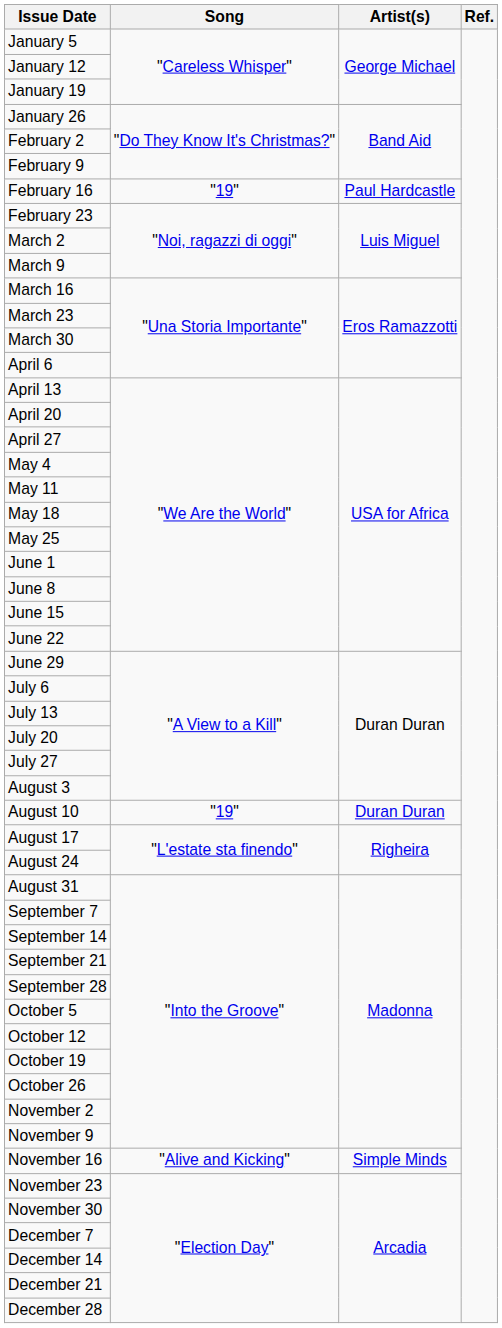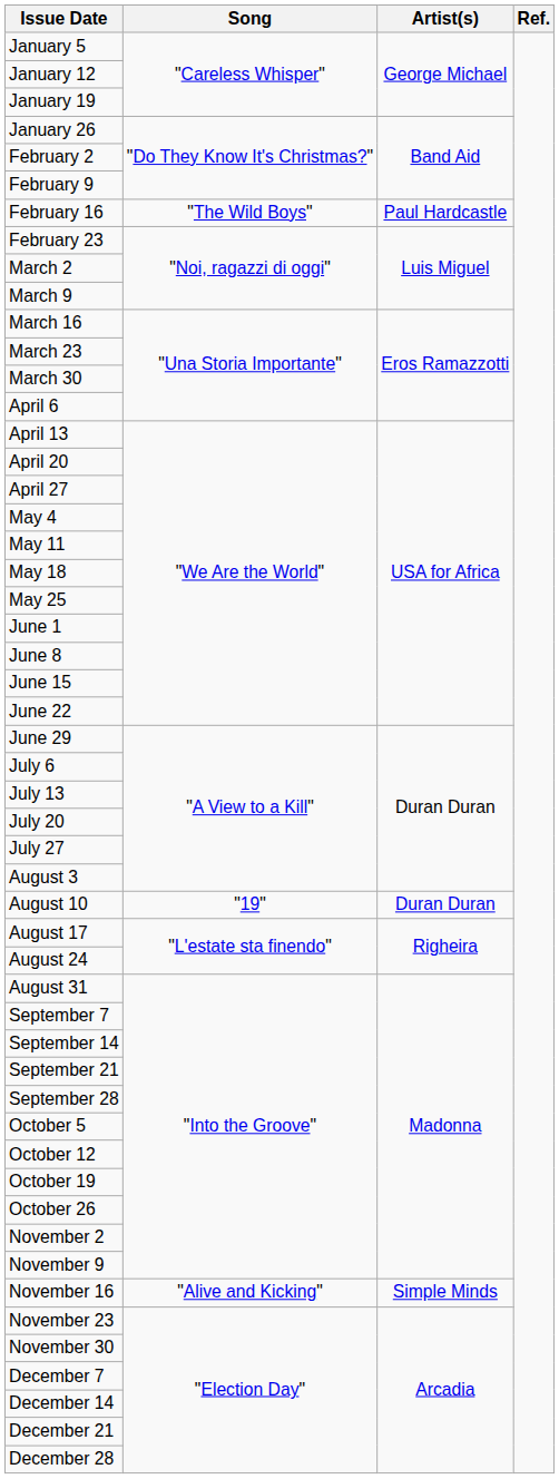 <table class="wikitable">
 <tr>
 <th align="center">Issue Date</th>
 <th align="center">Song</th>
 <th align="center">Artist(s)</th>
 <th align="center">Ref.</th>
 </tr>
 <tr>
 <td align="left">January 5</td>
 <td align="center" rowspan="3">"<a href='#'>Careless Whisper</a>"</td>
 <td align="center" rowspan="3"><a href='#'>George Michael</a></td>
 <td align="center" rowspan="52"></td>
 </tr>
 <tr>
 <td>January 12</td>
 </tr>
 <tr>
 <td>January 19</td>
 </tr>
 <tr>
 <td align="left">January 26</td>
 <td align="center" rowspan="3">"<a href='#'>Do They Know It's Christmas?</a>"</td>
 <td align="center" rowspan="3"><a href='#'>Band Aid</a></td>
 </tr>
 <tr>
 <td>February 2</td>
 </tr>
 <tr>
 <td>February 9</td>
 </tr>
 <tr>
 <td align="left">February 16</td>
-<td align="center" rowspan="1">"<a href='#'>19</a>"</td>
+<td align="center" rowspan="1">"<a href='#'>The Wild Boys</a>"</td>
 <td align="center" rowspan="1"><a href='#'>Paul Hardcastle</a></td>
 </tr>
 <tr>
 <td align="left">February 23</td>
 <td align="center" rowspan="3">"<a href='#'>Noi, ragazzi di oggi</a>"</td>
 <td align="center" rowspan="3"><a href='#'>Luis Miguel</a></td>
 </tr>
 <tr>
 <td>March 2</td>
 </tr>
 <tr>
 <td>March 9</td>
 </tr>
 <tr>
 <td align="left">March 16</td>
 <td align="center" rowspan="4">"<a href='#'>Una Storia Importante</a>"</td>
 <td align="center" rowspan="4"><a href='#'>Eros Ramazzotti</a></td>
 </tr>
 <tr>
 <td>March 23</td>
 </tr>
 <tr>
 <td>March 30</td>
 </tr>
 <tr>
 <td>April 6</td>
 </tr>
 <tr>
 <td align="left">April 13</td>
 <td align="center" rowspan="11">"<a href='#'>We Are the World</a>"</td>
 <td align="center" rowspan="11"><a href='#'>USA for Africa</a></td>
 </tr>
 <tr>
 <td>April 20</td>
 </tr>
 <tr>
 <td>April 27</td>
 </tr>
 <tr>
 <td>May 4</td>
 </tr>
 <tr>
 <td>May 11</td>
 </tr>
 <tr>
 <td>May 18</td>
 </tr>
 <tr>
 <td>May 25</td>
 </tr>
 <tr>
 <td>June 1</td>
 </tr>
 <tr>
 <td>June 8</td>
 </tr>
 <tr>
 <td>June 15</td>
 </tr>
 <tr>
 <td>June 22</td>
 </tr>
 <tr>
 <td align="left">June 29</td>
 <td align="center" rowspan="6">"<a href='#'>A View to a Kill</a>"</td>
 <td align="center" rowspan="6">Duran Duran</td>
 </tr>
 <tr>
 <td>July 6</td>
 </tr>
 <tr>
 <td>July 13</td>
 </tr>
 <tr>
 <td>July 20</td>
 </tr>
 <tr>
 <td>July 27</td>
 </tr>
 <tr>
 <td>August 3</td>
 </tr>
 <tr>
 <td align="left">August 10</td>
 <td align="center" rowspan="1">"<a href='#'>19</a>"</td>
 <td align="center" rowspan="1"><a href='#'>Duran Duran</a></td>
 </tr>
 <tr>
 <td align="left">August 17</td>
 <td align="center" rowspan="2">"<a href='#'>L'estate sta finendo</a>"</td>
 <td align="center" rowspan="2"><a href='#'>Righeira</a></td>
 </tr>
 <tr>
 <td>August 24</td>
 </tr>
 <tr>
 <td align="left">August 31</td>
 <td align="center" rowspan="11">"<a href='#'>Into the Groove</a>"</td>
 <td align="center" rowspan="11"><a href='#'>Madonna</a></td>
 </tr>
 <tr>
 <td>September 7</td>
 </tr>
 <tr>
 <td>September 14</td>
 </tr>
 <tr>
 <td>September 21</td>
 </tr>
 <tr>
 <td>September 28</td>
 </tr>
 <tr>
 <td>October 5</td>
 </tr>
 <tr>
 <td>October 12</td>
 </tr>
 <tr>
 <td>October 19</td>
 </tr>
 <tr>
 <td>October 26</td>
 </tr>
 <tr>
 <td>November 2</td>
 </tr>
 <tr>
 <td>November 9</td>
 </tr>
 <tr>
 <td align="left">November 16</td>
 <td align="center" rowspan="1">"<a href='#'>Alive and Kicking</a>"</td>
 <td align="center" rowspan="1"><a href='#'>Simple Minds</a></td>
 </tr>
 <tr>
 <td align="left">November 23</td>
 <td align="center" rowspan="6">"<a href='#'>Election Day</a>"</td>
 <td align="center" rowspan="6"><a href='#'>Arcadia</a></td>
 </tr>
 <tr>
 <td>November 30</td>
 </tr>
 <tr>
 <td>December 7</td>
 </tr>
 <tr>
 <td>December 14</td>
 </tr>
 <tr>
 <td>December 21</td>
 </tr>
 <tr>
 <td>December 28</td>
 </tr>
 </table>
